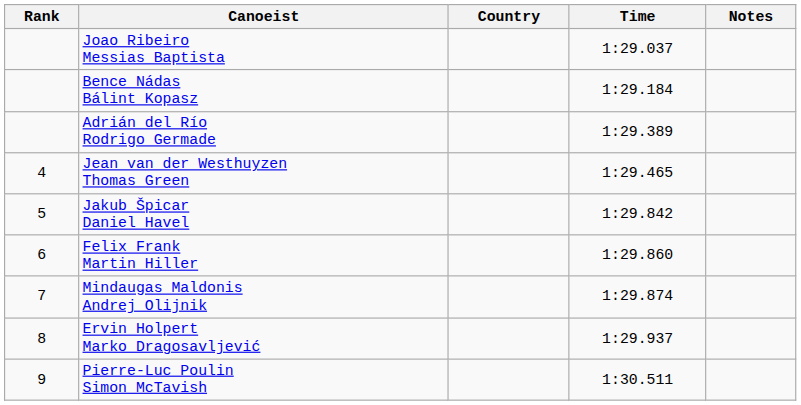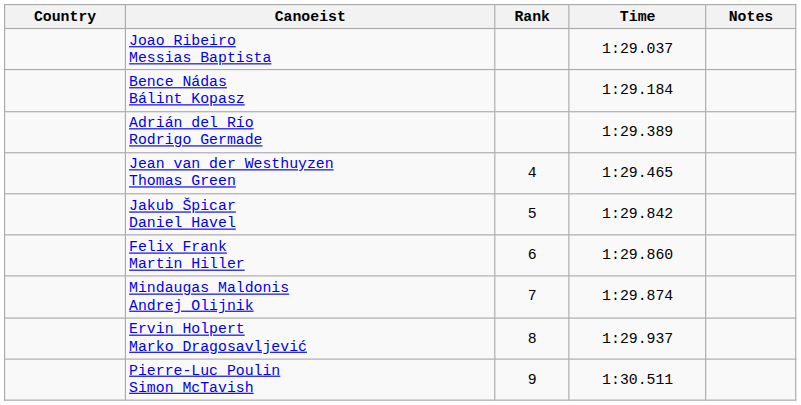 <table class="wikitable" style="text-align:center;width: 55%">
 <tr>
+<th>Country</th>
+<th>Canoeist</th>
 <th>Rank</th>
-<th>Canoeist</th>
-<th>Country</th>
 <th>Time</th>
 <th>Notes</th>
 </tr>
 <tr>
+<td align="left"></td>
+<td align="left"><a href='#'>Joao Ribeiro</a><br><a href='#'>Messias Baptista</a></td>
 <td></td>
-<td align="left"><a href='#'>Joao Ribeiro</a><br><a href='#'>Messias Baptista</a></td>
-<td align="left"></td>
 <td>1:29.037</td>
 <td></td>
 </tr>
 <tr>
+<td align="left"></td>
+<td align="left"><a href='#'>Bence Nádas</a><br><a href='#'>Bálint Kopasz</a></td>
 <td></td>
-<td align="left"><a href='#'>Bence Nádas</a><br><a href='#'>Bálint Kopasz</a></td>
-<td align="left"></td>
 <td>1:29.184</td>
 <td></td>
 </tr>
 <tr>
+<td align="left"></td>
+<td align="left"><a href='#'>Adrián del Río</a><br><a href='#'>Rodrigo Germade</a></td>
 <td></td>
-<td align="left"><a href='#'>Adrián del Río</a><br><a href='#'>Rodrigo Germade</a></td>
-<td align="left"></td>
 <td>1:29.389</td>
 <td></td>
 </tr>
 <tr>
+<td align="left"></td>
+<td align="left"><a href='#'>Jean van der Westhuyzen</a><br><a href='#'>Thomas Green</a></td>
 <td>4</td>
-<td align="left"><a href='#'>Jean van der Westhuyzen</a><br><a href='#'>Thomas Green</a></td>
-<td align="left"></td>
 <td>1:29.465</td>
 <td></td>
 </tr>
 <tr>
+<td align="left"></td>
+<td align="left"><a href='#'>Jakub Špicar</a><br><a href='#'>Daniel Havel</a></td>
 <td>5</td>
-<td align="left"><a href='#'>Jakub Špicar</a><br><a href='#'>Daniel Havel</a></td>
-<td align="left"></td>
 <td>1:29.842</td>
 <td></td>
 </tr>
 <tr>
+<td align="left"></td>
+<td align="left"><a href='#'>Felix Frank</a><br><a href='#'>Martin Hiller</a></td>
 <td>6</td>
-<td align="left"><a href='#'>Felix Frank</a><br><a href='#'>Martin Hiller</a></td>
-<td align="left"></td>
 <td>1:29.860</td>
 <td></td>
 </tr>
 <tr>
+<td align="left"></td>
+<td align="left"><a href='#'>Mindaugas Maldonis</a><br><a href='#'>Andrej Olijnik</a></td>
 <td>7</td>
-<td align="left"><a href='#'>Mindaugas Maldonis</a><br><a href='#'>Andrej Olijnik</a></td>
-<td align="left"></td>
 <td>1:29.874</td>
 <td></td>
 </tr>
 <tr>
+<td align="left"></td>
+<td align="left"><a href='#'>Ervin Holpert</a><br><a href='#'>Marko Dragosavljević</a></td>
 <td>8</td>
-<td align="left"><a href='#'>Ervin Holpert</a><br><a href='#'>Marko Dragosavljević</a></td>
-<td align="left"></td>
 <td>1:29.937</td>
 <td></td>
 </tr>
 <tr>
+<td align="left"></td>
+<td align="left"><a href='#'>Pierre-Luc Poulin</a><br><a href='#'>Simon McTavish</a></td>
 <td>9</td>
-<td align="left"><a href='#'>Pierre-Luc Poulin</a><br><a href='#'>Simon McTavish</a></td>
-<td align="left"></td>
 <td>1:30.511</td>
 <td></td>
 </tr>
 </table>
